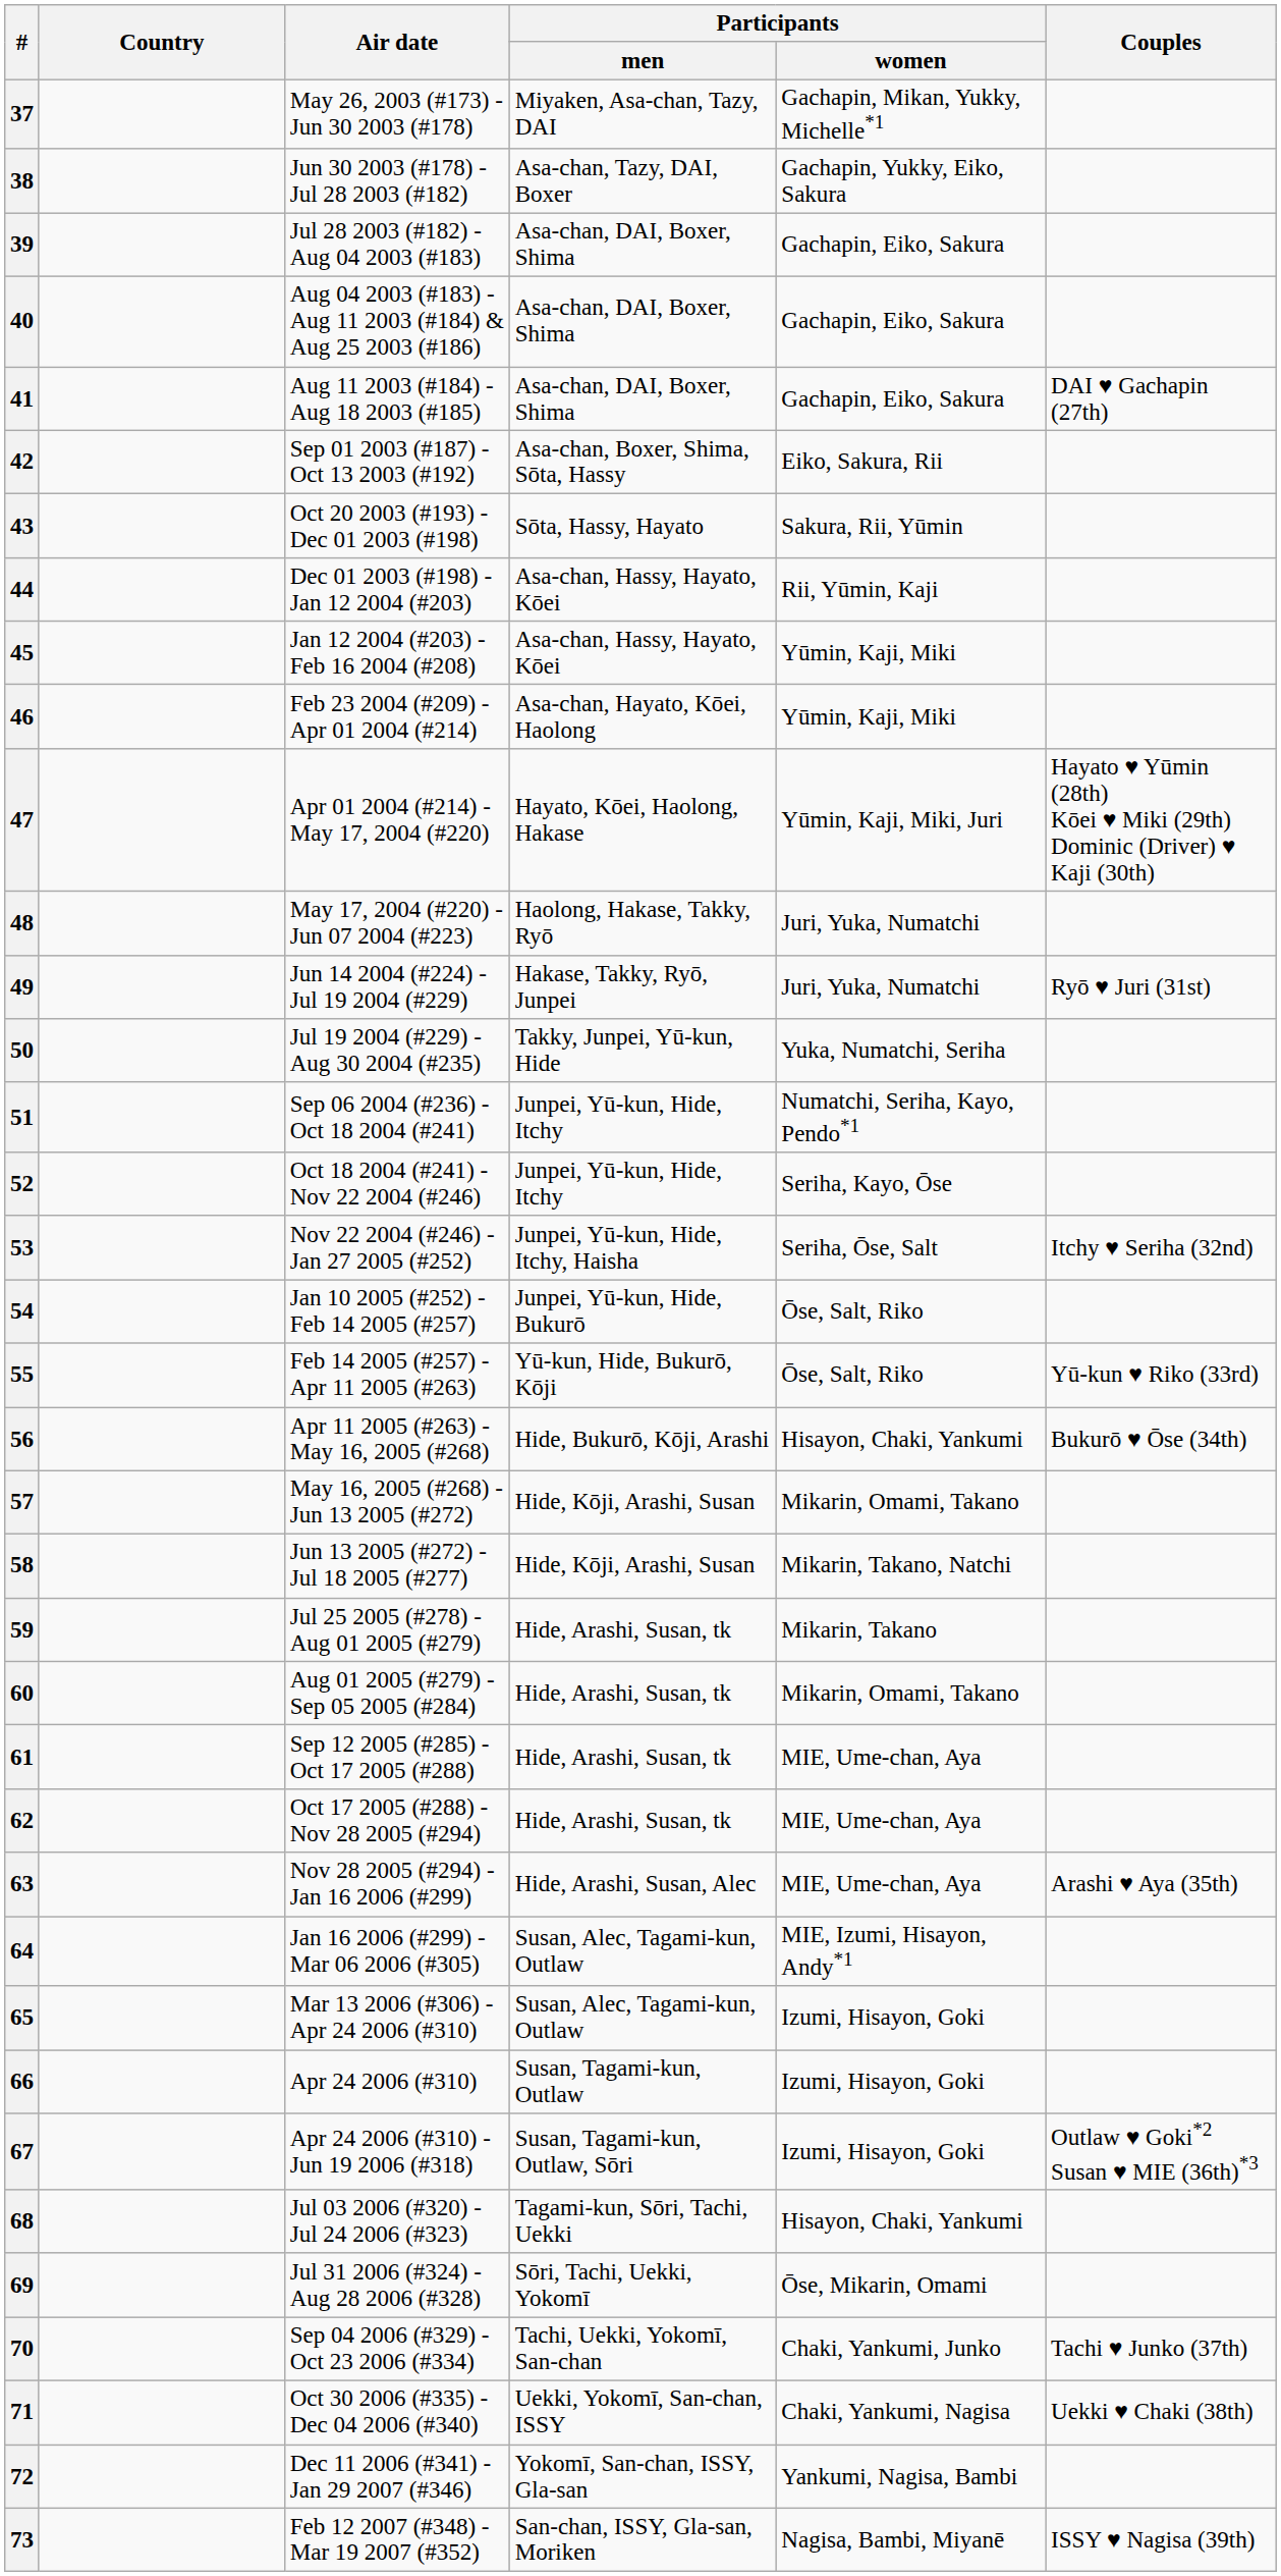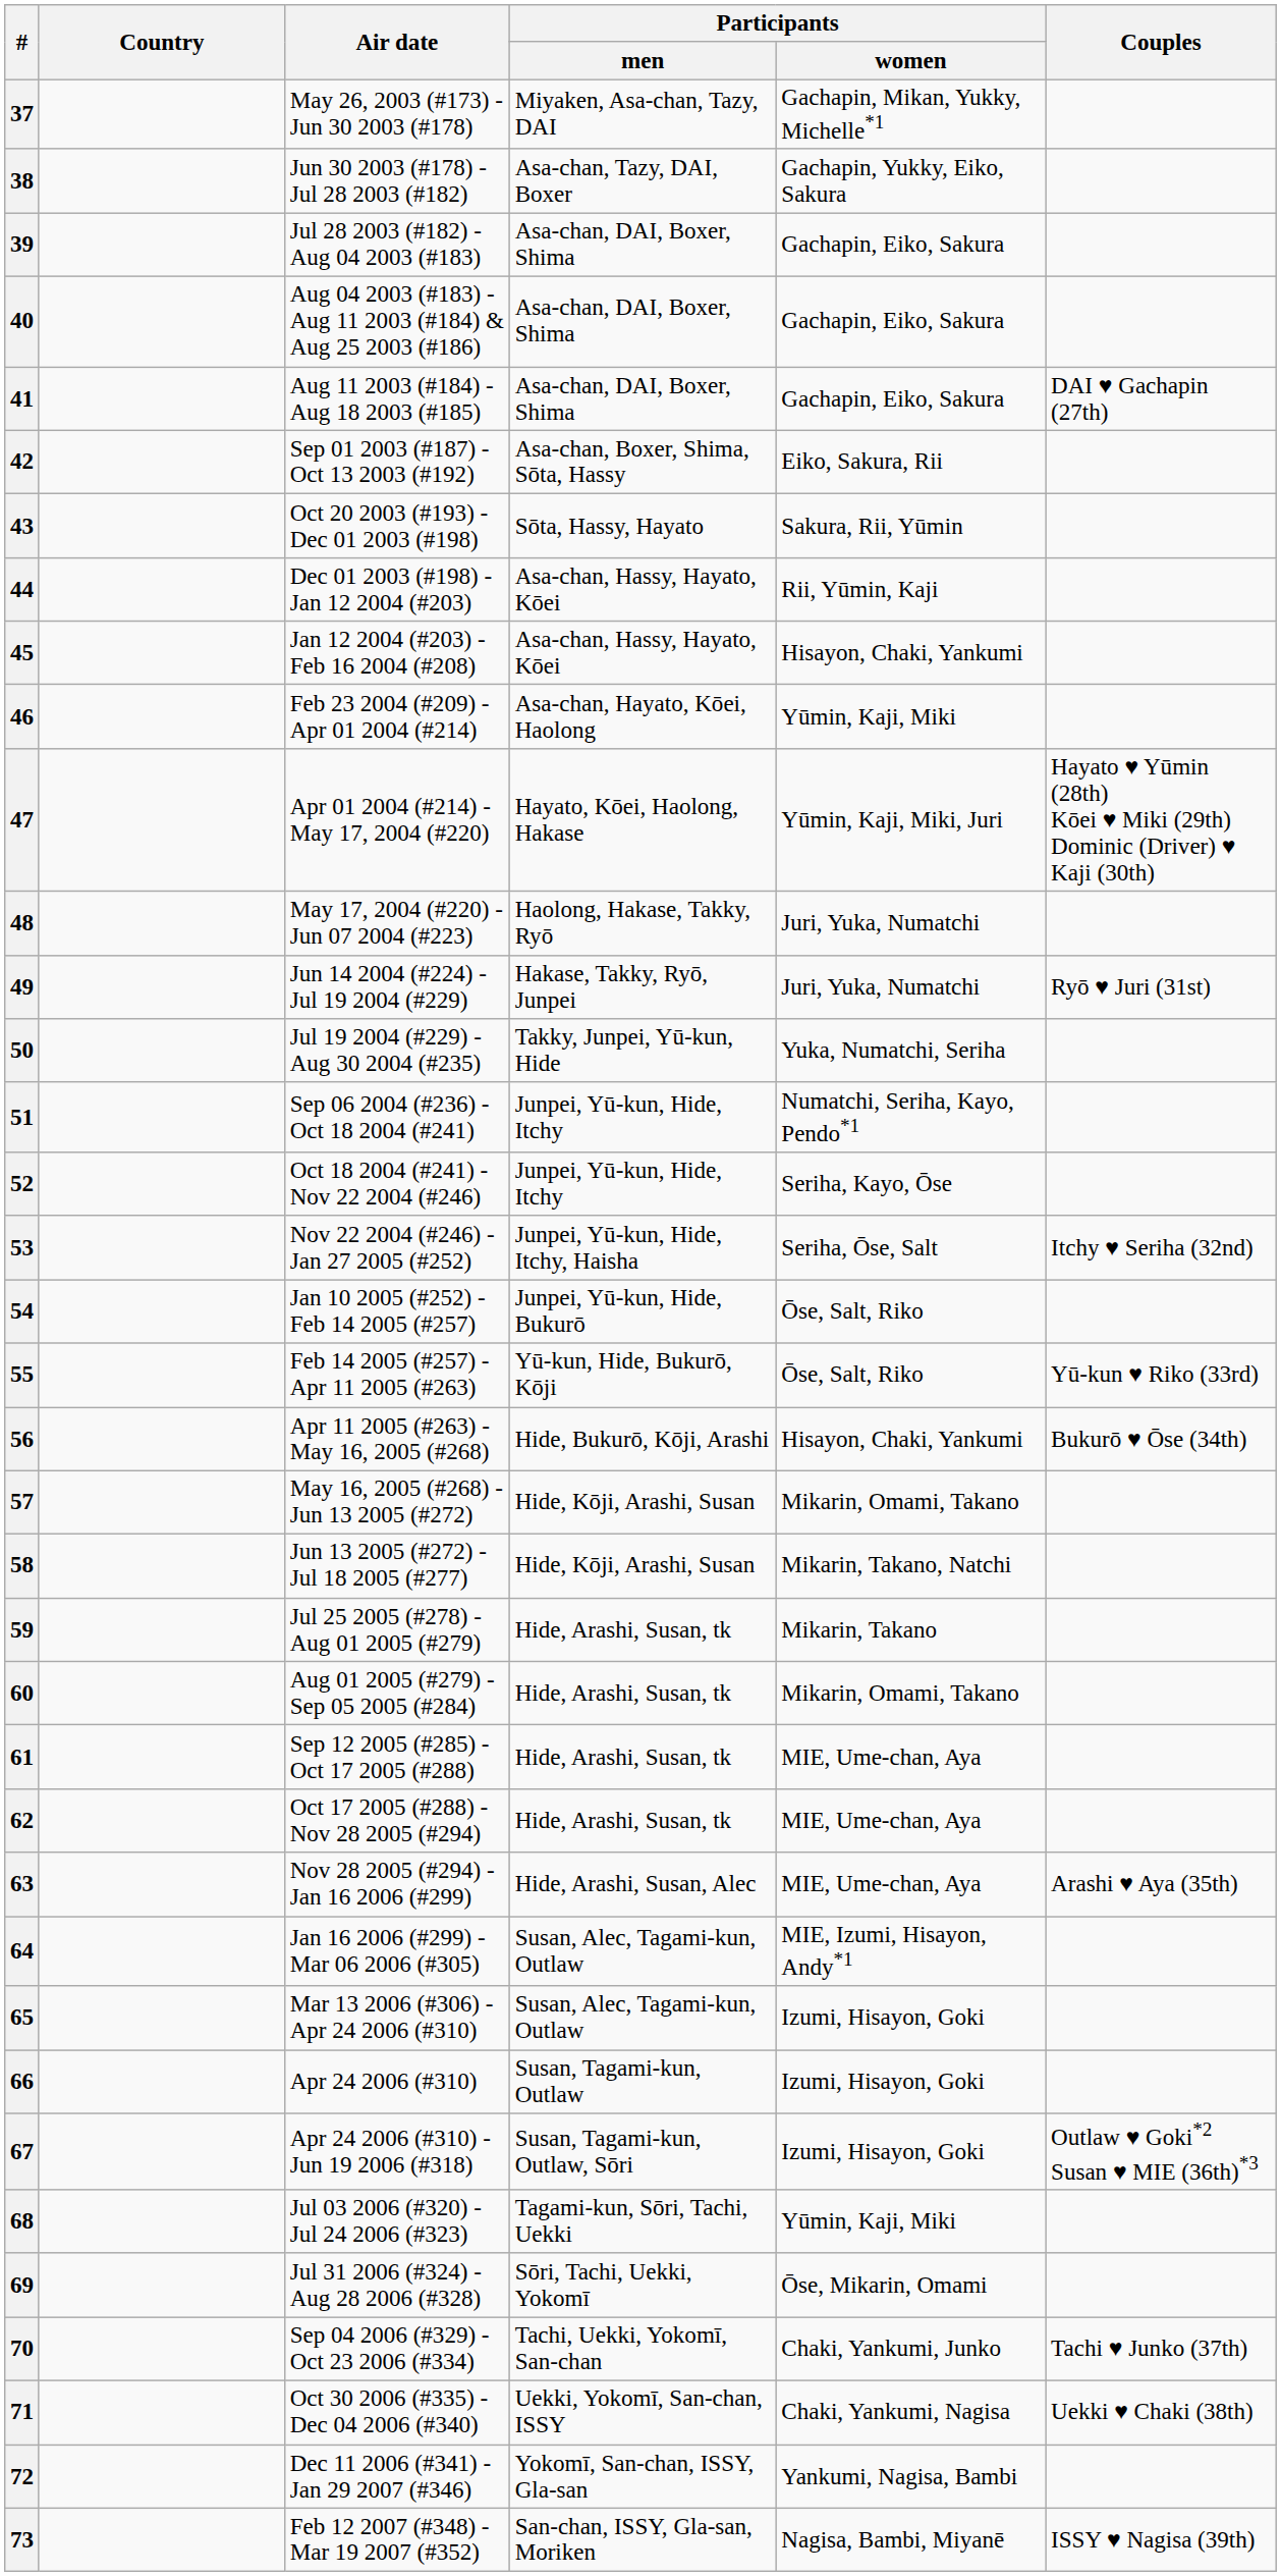 <table class="wikitable">
 <tr>
 <th rowspan="2">#</th>
 <th rowspan="2" style="width:10em;">Country</th>
 <th rowspan="2">Air date</th>
 <th colspan="2">Participants</th>
 <th rowspan="2">Couples</th>
 </tr>
 <tr>
 <th>men</th>
 <th>women</th>
 </tr>
 <tr>
 <th>37</th>
 <td></td>
 <td style="white-space:nowrap;">May 26, 2003 (#173) -<br>Jun 30 2003 (#178)</td>
 <td>Miyaken, Asa-chan, Tazy, DAI</td>
 <td>Gachapin, Mikan, Yukky, Michelle<sup>*1</sup></td>
 <td></td>
 </tr>
 <tr>
 <th>38</th>
 <td></td>
 <td style="white-space:nowrap;">Jun 30 2003 (#178) -<br>Jul 28 2003 (#182)</td>
 <td>Asa-chan, Tazy, DAI, Boxer</td>
 <td>Gachapin, Yukky, Eiko, Sakura</td>
 <td></td>
 </tr>
 <tr>
 <th>39</th>
 <td></td>
 <td style="white-space:nowrap;">Jul 28 2003 (#182) -<br>Aug 04 2003 (#183)</td>
 <td>Asa-chan, DAI, Boxer, Shima</td>
 <td>Gachapin, Eiko, Sakura</td>
 <td></td>
 </tr>
 <tr>
 <th>40</th>
 <td></td>
 <td style="white-space:nowrap;">Aug 04 2003 (#183) -<br>Aug 11 2003 (#184) &<br>Aug 25 2003 (#186)</td>
 <td>Asa-chan, DAI, Boxer, Shima</td>
 <td>Gachapin, Eiko, Sakura</td>
 <td></td>
 </tr>
 <tr>
 <th>41</th>
 <td></td>
 <td style="white-space:nowrap;">Aug 11 2003 (#184) -<br>Aug 18 2003 (#185)</td>
 <td>Asa-chan, DAI, Boxer, Shima</td>
 <td>Gachapin, Eiko, Sakura</td>
 <td>DAI ♥ Gachapin (27th)</td>
 </tr>
 <tr>
 <th>42</th>
 <td></td>
 <td style="white-space:nowrap;">Sep 01 2003 (#187) -<br>Oct 13 2003 (#192)</td>
 <td>Asa-chan, Boxer, Shima, Sōta, Hassy</td>
 <td>Eiko, Sakura, Rii</td>
 <td></td>
 </tr>
 <tr>
 <th>43</th>
 <td></td>
 <td style="white-space:nowrap;">Oct 20 2003 (#193) -<br>Dec 01 2003 (#198)</td>
 <td>Sōta, Hassy, Hayato</td>
 <td>Sakura, Rii, Yūmin</td>
 <td></td>
 </tr>
 <tr>
 <th>44</th>
 <td></td>
 <td style="white-space:nowrap;">Dec 01 2003 (#198) -<br>Jan 12 2004 (#203)</td>
 <td>Asa-chan, Hassy, Hayato, Kōei</td>
 <td>Rii, Yūmin, Kaji</td>
 <td></td>
 </tr>
 <tr>
 <th>45</th>
 <td></td>
 <td style="white-space:nowrap;">Jan 12 2004 (#203) -<br>Feb 16 2004 (#208)</td>
 <td>Asa-chan, Hassy, Hayato, Kōei</td>
-<td>Yūmin, Kaji, Miki</td>
+<td>Hisayon, Chaki, Yankumi</td>
 <td></td>
 </tr>
 <tr>
 <th>46</th>
 <td></td>
 <td style="white-space:nowrap;">Feb 23 2004 (#209) -<br>Apr 01 2004 (#214)</td>
 <td>Asa-chan, Hayato, Kōei, Haolong</td>
 <td>Yūmin, Kaji, Miki</td>
 <td></td>
 </tr>
 <tr>
 <th>47</th>
 <td></td>
 <td style="white-space:nowrap;">Apr 01 2004 (#214) -<br>May 17, 2004 (#220)</td>
 <td>Hayato, Kōei, Haolong, Hakase</td>
 <td>Yūmin, Kaji, Miki, Juri</td>
 <td>Hayato ♥ Yūmin (28th)<br>Kōei ♥ Miki (29th)<br>Dominic (Driver) ♥ Kaji (30th)</td>
 </tr>
 <tr>
 <th>48</th>
 <td></td>
 <td style="white-space:nowrap;">May 17, 2004 (#220) -<br>Jun 07 2004 (#223)</td>
 <td>Haolong, Hakase, Takky, Ryō</td>
 <td>Juri, Yuka, Numatchi</td>
 <td></td>
 </tr>
 <tr>
 <th>49</th>
 <td></td>
 <td style="white-space:nowrap;">Jun 14 2004 (#224) -<br>Jul 19 2004 (#229)</td>
 <td>Hakase, Takky, Ryō, Junpei</td>
 <td>Juri, Yuka, Numatchi</td>
 <td>Ryō ♥ Juri (31st)</td>
 </tr>
 <tr>
 <th>50</th>
 <td></td>
 <td style="white-space:nowrap;">Jul 19 2004 (#229) -<br>Aug 30 2004 (#235)</td>
 <td>Takky, Junpei, Yū-kun, Hide</td>
 <td>Yuka, Numatchi, Seriha</td>
 <td></td>
 </tr>
 <tr>
 <th>51</th>
 <td></td>
 <td style="white-space:nowrap;">Sep 06 2004 (#236) -<br>Oct 18 2004 (#241)</td>
 <td>Junpei, Yū-kun, Hide, Itchy</td>
 <td>Numatchi, Seriha, Kayo,<br>Pendo<sup>*1</sup></td>
 <td></td>
 </tr>
 <tr>
 <th>52</th>
 <td></td>
 <td style="white-space:nowrap;">Oct 18 2004 (#241) -<br>Nov 22 2004 (#246)</td>
 <td>Junpei, Yū-kun, Hide, Itchy</td>
 <td>Seriha, Kayo, Ōse</td>
 <td></td>
 </tr>
 <tr>
 <th>53</th>
 <td></td>
 <td style="white-space:nowrap;">Nov 22 2004 (#246) -<br>Jan 27 2005 (#252)</td>
 <td>Junpei, Yū-kun, Hide, Itchy, Haisha</td>
 <td>Seriha, Ōse, Salt</td>
 <td>Itchy ♥ Seriha (32nd)</td>
 </tr>
 <tr>
 <th>54</th>
 <td></td>
 <td style="white-space:nowrap;">Jan 10 2005 (#252) -<br>Feb 14 2005 (#257)</td>
 <td>Junpei, Yū-kun, Hide, Bukurō</td>
 <td>Ōse, Salt, Riko</td>
 <td></td>
 </tr>
 <tr>
 <th>55</th>
 <td></td>
 <td style="white-space:nowrap;">Feb 14 2005 (#257) -<br>Apr 11 2005 (#263)</td>
 <td>Yū-kun, Hide, Bukurō, Kōji</td>
 <td>Ōse, Salt, Riko</td>
 <td>Yū-kun ♥ Riko (33rd)</td>
 </tr>
 <tr>
 <th>56</th>
 <td></td>
 <td style="white-space:nowrap;">Apr 11 2005 (#263) -<br>May 16, 2005 (#268)</td>
 <td>Hide, Bukurō, Kōji, Arashi</td>
 <td>Hisayon, Chaki, Yankumi</td>
 <td>Bukurō ♥ Ōse (34th)</td>
 </tr>
 <tr>
 <th>57</th>
 <td></td>
 <td style="white-space:nowrap;">May 16, 2005 (#268) -<br>Jun 13 2005 (#272)</td>
 <td>Hide, Kōji, Arashi, Susan</td>
 <td>Mikarin, Omami, Takano</td>
 <td></td>
 </tr>
 <tr>
 <th>58</th>
 <td style="width:10em;"></td>
 <td style="white-space:nowrap;">Jun 13 2005 (#272) -<br>Jul 18 2005 (#277)</td>
 <td>Hide, Kōji, Arashi, Susan</td>
 <td>Mikarin, Takano, Natchi</td>
 <td></td>
 </tr>
 <tr>
 <th>59</th>
 <td></td>
 <td style="white-space:nowrap;">Jul 25 2005 (#278) -<br>Aug 01 2005 (#279)</td>
 <td>Hide, Arashi, Susan, tk</td>
 <td>Mikarin, Takano</td>
 <td></td>
 </tr>
 <tr>
 <th>60</th>
 <td></td>
 <td style="white-space:nowrap;">Aug 01 2005 (#279) -<br>Sep 05 2005 (#284)</td>
 <td>Hide, Arashi, Susan, tk</td>
 <td>Mikarin, Omami, Takano</td>
 <td></td>
 </tr>
 <tr>
 <th>61</th>
 <td></td>
 <td style="white-space:nowrap;">Sep 12 2005 (#285) -<br>Oct 17 2005 (#288)</td>
 <td>Hide, Arashi, Susan, tk</td>
 <td>MIE, Ume-chan, Aya</td>
 <td></td>
 </tr>
 <tr>
 <th>62</th>
 <td></td>
 <td style="white-space:nowrap;">Oct 17 2005 (#288) -<br>Nov 28 2005 (#294)</td>
 <td>Hide, Arashi, Susan, tk</td>
 <td>MIE, Ume-chan, Aya</td>
 <td></td>
 </tr>
 <tr>
 <th>63</th>
 <td></td>
 <td style="white-space:nowrap;">Nov 28 2005 (#294) -<br>Jan 16 2006 (#299)</td>
 <td>Hide, Arashi, Susan, Alec</td>
 <td>MIE, Ume-chan, Aya</td>
 <td>Arashi ♥ Aya (35th)</td>
 </tr>
 <tr>
 <th>64</th>
 <td></td>
 <td style="white-space:nowrap;">Jan 16 2006 (#299) -<br>Mar 06 2006 (#305)</td>
 <td>Susan, Alec, Tagami-kun, Outlaw</td>
 <td>MIE, Izumi, Hisayon,<br>Andy<sup>*1</sup></td>
 <td></td>
 </tr>
 <tr>
 <th>65</th>
 <td></td>
 <td style="white-space:nowrap;">Mar 13 2006 (#306) -<br>Apr 24 2006 (#310)</td>
 <td>Susan, Alec, Tagami-kun, Outlaw</td>
 <td>Izumi, Hisayon, Goki</td>
 <td></td>
 </tr>
 <tr>
 <th>66</th>
 <td></td>
 <td style="white-space:nowrap;">Apr 24 2006 (#310)</td>
 <td>Susan, Tagami-kun, Outlaw</td>
 <td>Izumi, Hisayon, Goki</td>
 <td></td>
 </tr>
 <tr>
 <th>67</th>
 <td></td>
 <td style="white-space:nowrap;">Apr 24 2006 (#310) -<br>Jun 19 2006 (#318)</td>
 <td>Susan, Tagami-kun, Outlaw, Sōri</td>
 <td>Izumi, Hisayon, Goki</td>
 <td>Outlaw ♥ Goki<sup>*2</sup><br>Susan ♥ MIE (36th)<sup>*3</sup></td>
 </tr>
 <tr>
 <th>68</th>
 <td></td>
 <td style="white-space:nowrap;">Jul 03 2006 (#320) -<br>Jul 24 2006 (#323)</td>
 <td>Tagami-kun, Sōri, Tachi, Uekki</td>
-<td>Hisayon, Chaki, Yankumi</td>
+<td>Yūmin, Kaji, Miki</td>
 <td></td>
 </tr>
 <tr>
 <th>69</th>
 <td style="width:10em;"></td>
 <td style="white-space:nowrap;">Jul 31 2006 (#324) -<br>Aug 28 2006 (#328)</td>
 <td>Sōri, Tachi, Uekki, Yokomī</td>
 <td>Ōse, Mikarin, Omami</td>
 <td></td>
 </tr>
 <tr>
 <th>70</th>
 <td></td>
 <td style="white-space:nowrap;">Sep 04 2006 (#329) -<br>Oct 23 2006 (#334)</td>
 <td>Tachi, Uekki, Yokomī, San-chan</td>
 <td>Chaki, Yankumi, Junko</td>
 <td>Tachi ♥ Junko (37th)</td>
 </tr>
 <tr>
 <th>71</th>
 <td></td>
 <td style="white-space:nowrap;">Oct 30 2006 (#335) -<br>Dec 04 2006 (#340)</td>
 <td>Uekki, Yokomī, San-chan, ISSY</td>
 <td>Chaki, Yankumi, Nagisa</td>
 <td>Uekki ♥ Chaki (38th)</td>
 </tr>
 <tr>
 <th>72</th>
 <td></td>
 <td style="white-space:nowrap;">Dec 11 2006 (#341) -<br>Jan 29 2007 (#346)</td>
 <td>Yokomī, San-chan, ISSY, Gla-san</td>
 <td>Yankumi, Nagisa, Bambi</td>
 <td></td>
 </tr>
 <tr>
 <th>73</th>
 <td></td>
 <td style="white-space:nowrap;">Feb 12 2007 (#348) -<br>Mar 19 2007 (#352)</td>
 <td>San-chan, ISSY, Gla-san, Moriken</td>
 <td>Nagisa, Bambi, Miyanē</td>
 <td>ISSY ♥ Nagisa (39th)</td>
 </tr>
 </table>
